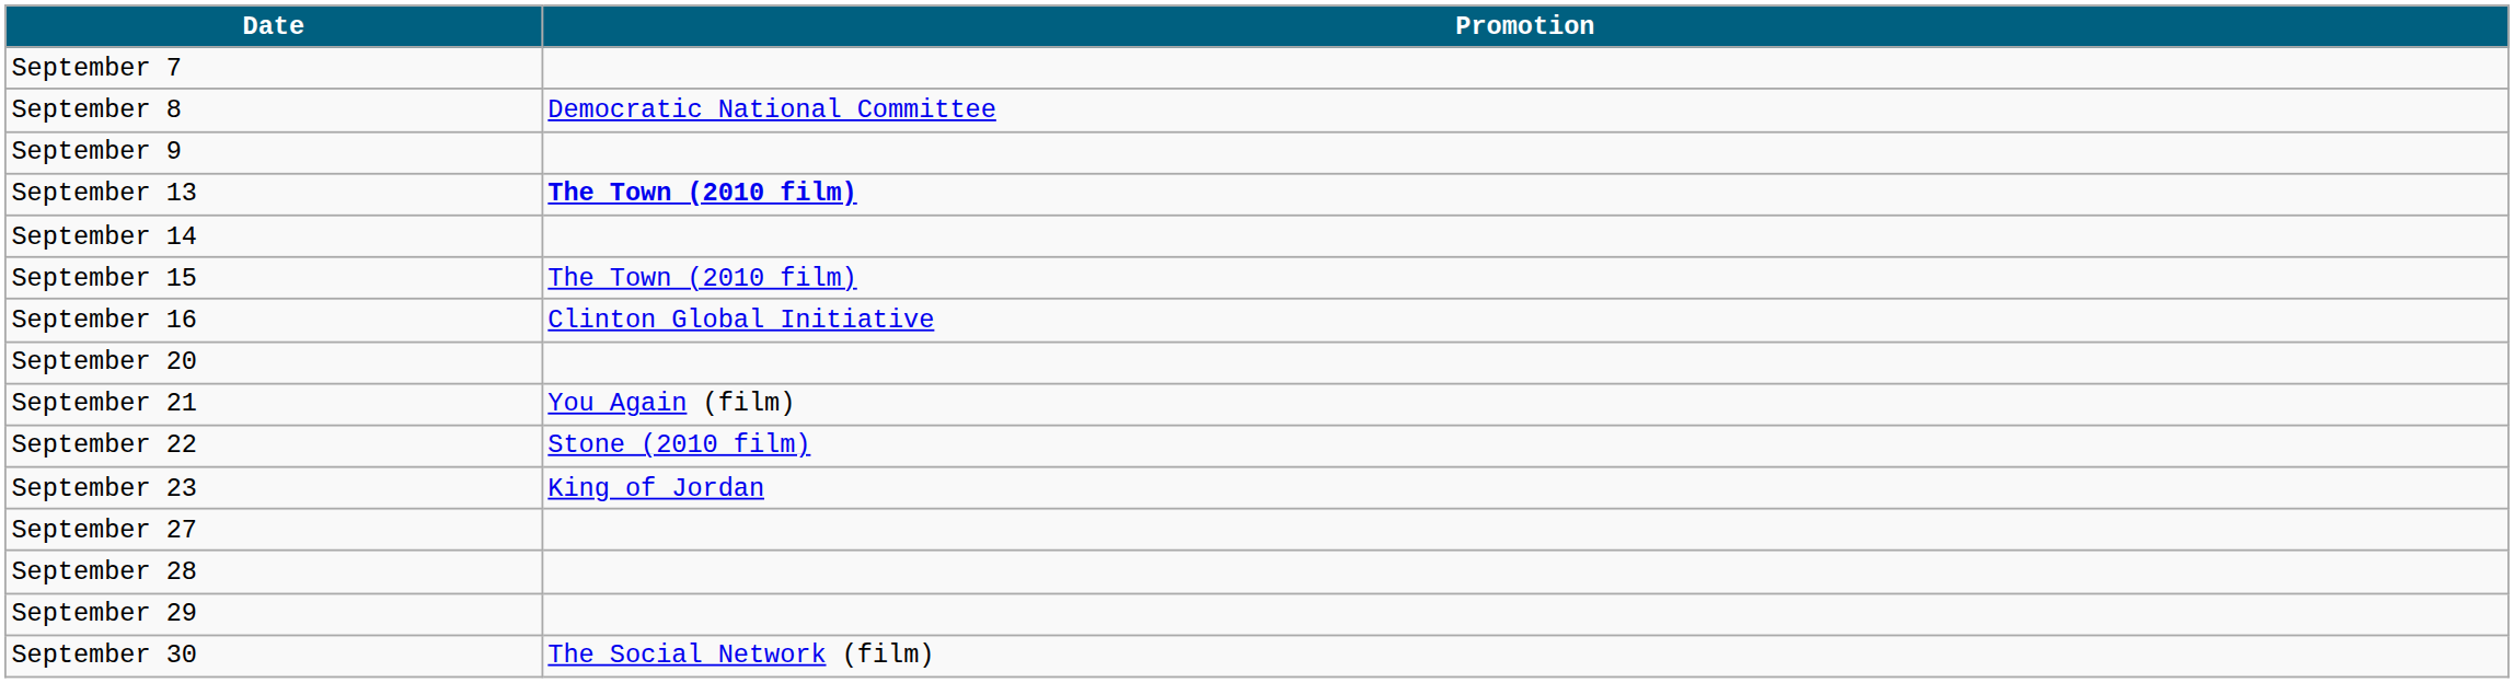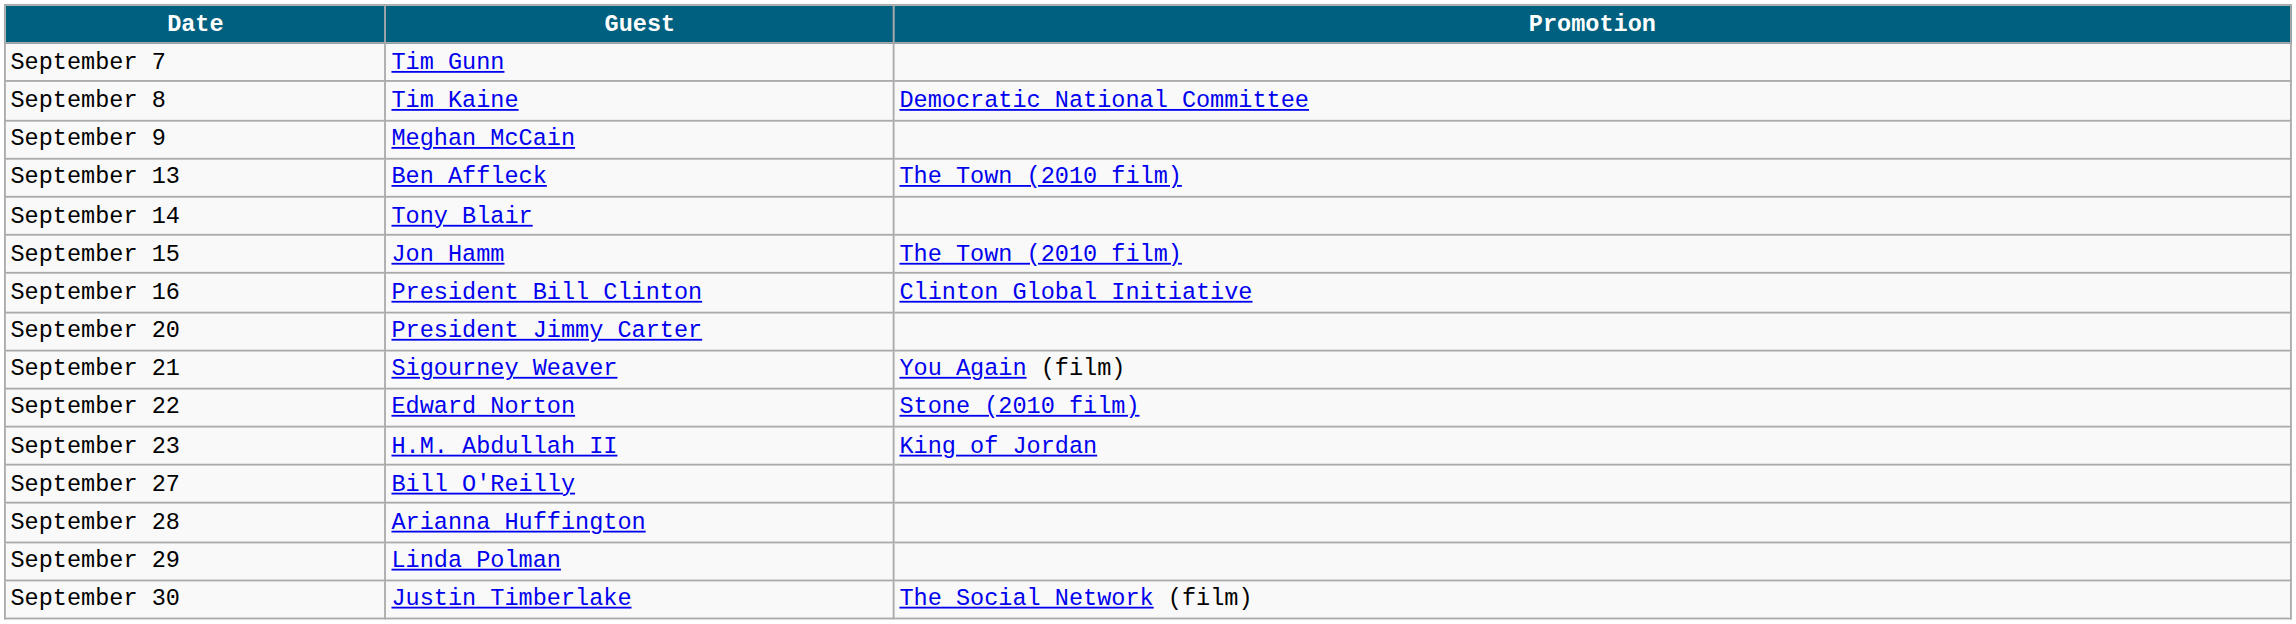 <table class="wikitable" width="100%">
 <tr bgcolor="#CCCCCC">
 <th width="15%" style="background:#006080; color:#FFFFFF">Date</th>
+<th width="20%" style="background:#006080; color:#FFFFFF">Guest</th>
 <th width="55%" style="background:#006080; color:#FFFFFF">Promotion</th>
 </tr>
 <tr>
 <td width=100pt>September 7</td>
+<td><a href='#'>Tim Gunn</a></td>
 <td></td>
 </tr>
 <tr>
 <td>September 8</td>
+<td><a href='#'>Tim Kaine</a></td>
 <td><a href='#'>Democratic National Committee</a></td>
 </tr>
 <tr>
 <td>September 9</td>
+<td><a href='#'>Meghan McCain</a></td>
 <td></td>
 </tr>
 <tr>
 <td>September 13</td>
-<td><strong><a href='#'>The Town (2010 film)</a></strong></td>
+<td><a href='#'>Ben Affleck</a></td>
+<td><a href='#'>The Town (2010 film)</a></td>
 </tr>
 <tr>
 <td>September 14</td>
+<td><a href='#'>Tony Blair</a></td>
 <td></td>
 </tr>
 <tr>
 <td>September 15</td>
+<td><a href='#'>Jon Hamm</a></td>
 <td><a href='#'>The Town (2010 film)</a></td>
 </tr>
 <tr>
 <td>September 16</td>
+<td><a href='#'>President Bill Clinton</a></td>
 <td><a href='#'>Clinton Global Initiative</a></td>
 </tr>
 <tr>
 <td>September 20</td>
+<td><a href='#'>President Jimmy Carter</a></td>
 <td></td>
 </tr>
 <tr>
 <td>September 21</td>
+<td><a href='#'>Sigourney Weaver</a></td>
 <td><a href='#'>You Again</a> (film)</td>
 </tr>
 <tr>
 <td>September 22</td>
+<td><a href='#'>Edward Norton</a></td>
 <td><a href='#'>Stone (2010 film)</a></td>
 </tr>
 <tr>
 <td>September 23</td>
+<td><a href='#'>H.M. Abdullah II</a></td>
 <td><a href='#'>King of Jordan</a></td>
 </tr>
 <tr>
 <td>September 27</td>
+<td><a href='#'>Bill O'Reilly</a></td>
 <td></td>
 </tr>
 <tr>
 <td>September 28</td>
+<td><a href='#'>Arianna Huffington</a></td>
 <td></td>
 </tr>
 <tr>
 <td>September 29</td>
+<td><a href='#'>Linda Polman</a></td>
 <td></td>
 </tr>
 <tr>
 <td>September 30</td>
+<td><a href='#'>Justin Timberlake</a></td>
 <td><a href='#'>The Social Network</a> (film)</td>
 </tr>
 </table>
